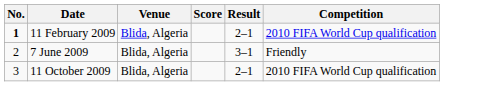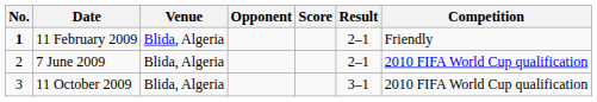 <table class="wikitable sortable">
 <tr>
 <th scope="col">No.</th>
 <th scope="col">Date</th>
 <th scope="col">Venue</th>
+<th scope="col">Opponent</th>
 <th scope="col">Score</th>
 <th scope="col">Result</th>
 <th scope="col">Competition</th>
 </tr>
 <tr>
 <td align="center"><strong>1</strong></td>
 <td>11 February 2009</td>
 <td><a href='#'>Blida</a>, Algeria</td>
 <td></td>
+<td></td>
 <td align="center">2–1</td>
-<td><a href='#'>2010 FIFA World Cup qualification</a></td>
+<td>Friendly</td>
 </tr>
 <tr>
 <td align="center">2</td>
 <td>7 June 2009</td>
 <td>Blida, Algeria</td>
 <td></td>
-<td align="center">3–1</td>
-<td>Friendly</td>
+<td></td>
+<td align="center">2–1</td>
+<td><a href='#'>2010 FIFA World Cup qualification</a></td>
 </tr>
 <tr>
 <td align="center">3</td>
 <td>11 October 2009</td>
 <td>Blida, Algeria</td>
 <td></td>
-<td align="center">2–1</td>
+<td></td>
+<td align="center">3–1</td>
 <td>2010 FIFA World Cup qualification</td>
 </tr>
 </table>
